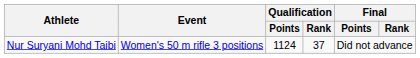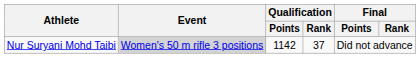 <table class="wikitable" style="font-size:90%">
 <tr>
 <th rowspan="2">Athlete</th>
 <th rowspan="2">Event</th>
 <th colspan=2>Qualification</th>
 <th colspan=2>Final</th>
 </tr>
 <tr style="font-size:95%">
 <th>Points</th>
 <th>Rank</th>
 <th>Points</th>
 <th>Rank</th>
 </tr>
 <tr align=center>
 <td align=left><a href='#'>Nur Suryani Mohd Taibi</a></td>
-<td align=left><a href='#'>Women's 50 m rifle 3 positions</a></td>
-<td>1124</td>
+<td align=left style="background: lightgrey;"><a href='#'>Women's 50 m rifle 3 positions</a></td>
+<td>1142</td>
 <td>37</td>
 <td colspan=2>Did not advance</td>
 </tr>
 </table>
